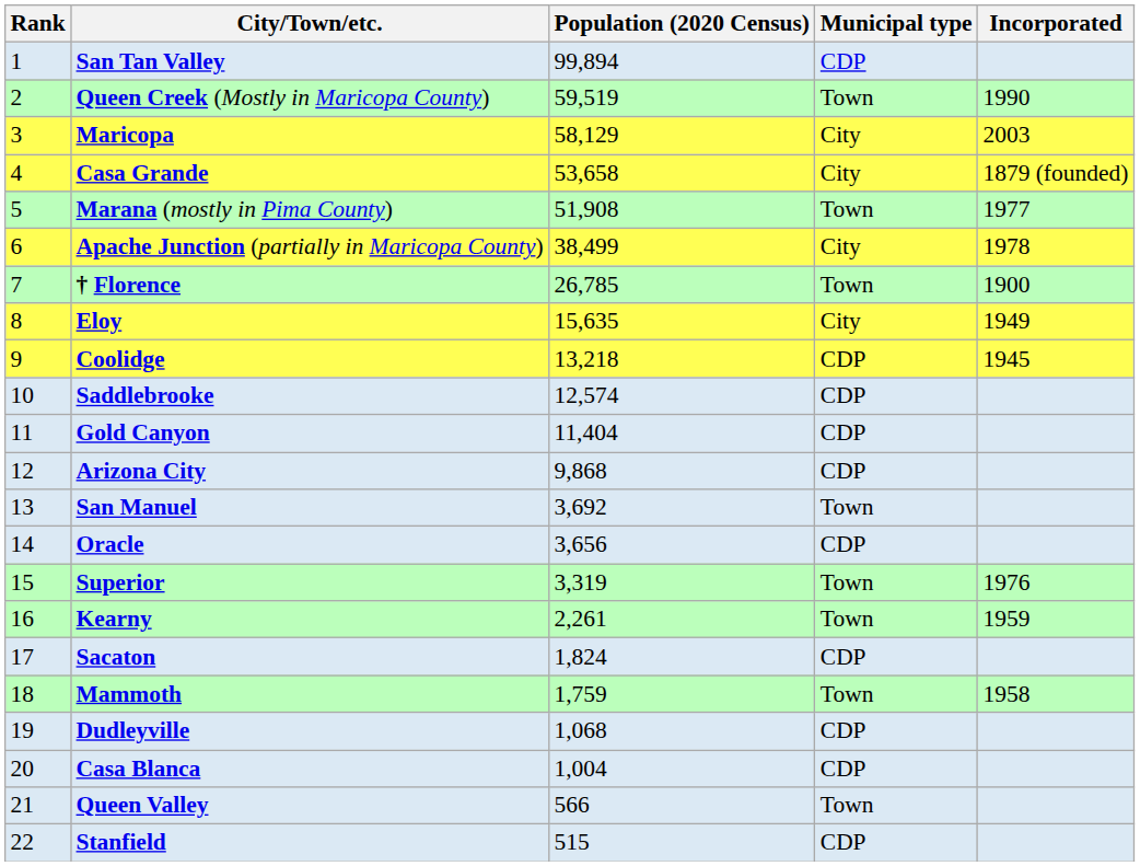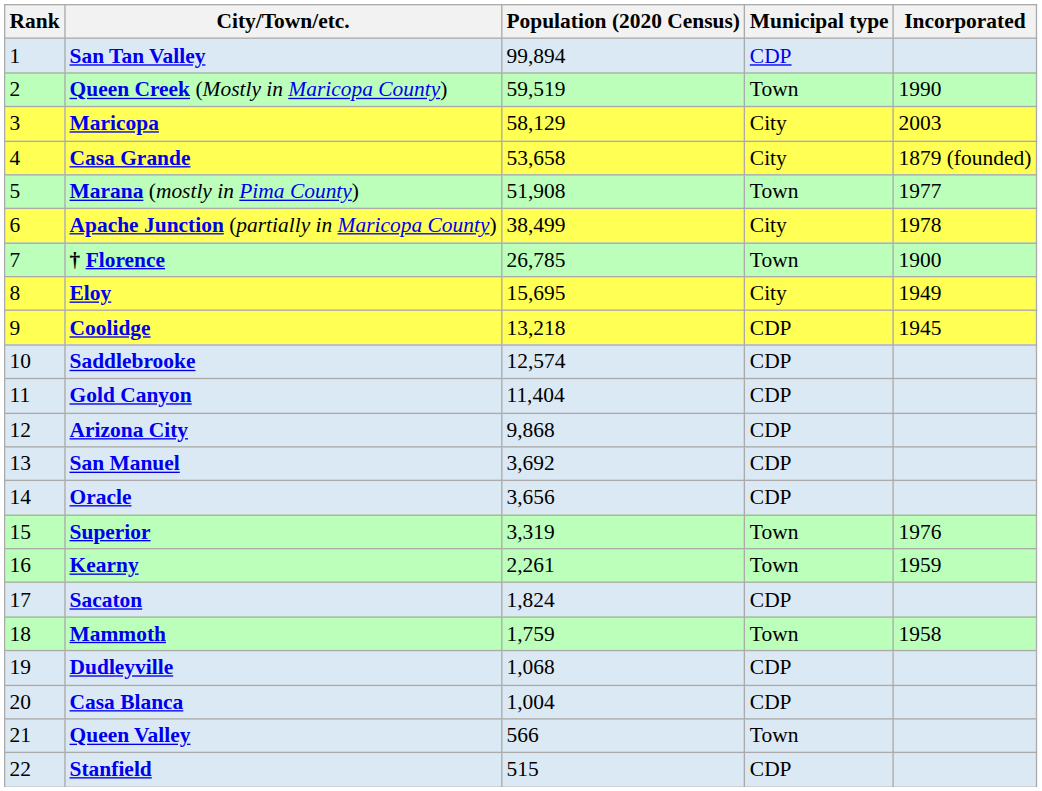 <table class="wikitable sortable">
 <tr>
 <th>Rank</th>
 <th>City/Town/etc.</th>
 <th>Population (2020 Census)</th>
 <th>Municipal type</th>
 <th>Incorporated</th>
 </tr>
 <tr style="background-color:#DBE9F4;">
 <td>1</td>
 <td><strong><a href='#'>San Tan Valley</a></strong></td>
 <td>99,894</td>
 <td><a href='#'>CDP</a></td>
 <td></td>
 </tr>
 <tr style="background-color:#BBFFBB;">
 <td>2</td>
 <td><strong><a href='#'>Queen Creek</a></strong> (<em>Mostly in <a href='#'>Maricopa County</a></em>)</td>
 <td>59,519</td>
 <td>Town</td>
 <td>1990</td>
 </tr>
 <tr style="background-color:#FFFF54;">
 <td>3</td>
 <td><strong><a href='#'>Maricopa</a></strong></td>
 <td>58,129</td>
 <td>City</td>
 <td>2003</td>
 </tr>
 <tr style="background-color:#FFFF54;">
 <td>4</td>
 <td><strong><a href='#'>Casa Grande</a></strong></td>
 <td>53,658</td>
 <td>City</td>
 <td>1879 (founded)</td>
 </tr>
 <tr style="background-color:#BBFFBB;">
 <td>5</td>
 <td><strong><a href='#'>Marana</a></strong> (<em>mostly in <a href='#'>Pima County</a></em>)</td>
 <td>51,908</td>
 <td>Town</td>
 <td>1977</td>
 </tr>
 <tr style="background-color:#FFFF54;">
 <td>6</td>
 <td><strong><a href='#'>Apache Junction</a></strong> (<em>partially in <a href='#'>Maricopa County</a></em>)</td>
 <td>38,499</td>
 <td>City</td>
 <td>1978</td>
 </tr>
 <tr style="background-color:#BBFFBB;">
 <td>7</td>
 <td><strong>† <a href='#'>Florence</a></strong></td>
 <td>26,785</td>
 <td>Town</td>
 <td>1900</td>
 </tr>
 <tr style="background-color:#FFFF54;">
 <td>8</td>
 <td><strong><a href='#'>Eloy</a></strong></td>
-<td>15,635</td>
+<td>15,695</td>
 <td>City</td>
 <td>1949</td>
 </tr>
 <tr style="background-color:#FFFF54;">
 <td>9</td>
 <td><strong><a href='#'>Coolidge</a></strong></td>
 <td>13,218</td>
 <td>CDP</td>
 <td>1945</td>
 </tr>
 <tr style="background-color:#DBE9F4;">
 <td>10</td>
 <td><strong><a href='#'>Saddlebrooke</a></strong></td>
 <td>12,574</td>
 <td>CDP</td>
 <td></td>
 </tr>
 <tr style="background-color:#DBE9F4;">
 <td>11</td>
 <td><strong><a href='#'>Gold Canyon</a></strong></td>
 <td>11,404</td>
 <td>CDP</td>
 <td></td>
 </tr>
 <tr style="background-color:#DBE9F4;">
 <td>12</td>
 <td><strong><a href='#'>Arizona City</a></strong></td>
 <td>9,868</td>
 <td>CDP</td>
 <td></td>
 </tr>
 <tr style="background-color:#DBE9F4;">
 <td>13</td>
 <td><strong><a href='#'>San Manuel</a></strong></td>
 <td>3,692</td>
-<td>Town</td>
+<td>CDP</td>
 <td></td>
 </tr>
 <tr style="background-color:#DBE9F4;">
 <td>14</td>
 <td><strong><a href='#'>Oracle</a></strong></td>
 <td>3,656</td>
 <td>CDP</td>
 <td></td>
 </tr>
 <tr style="background-color:#BBFFBB;">
 <td>15</td>
 <td><strong><a href='#'>Superior</a></strong></td>
 <td>3,319</td>
 <td>Town</td>
 <td>1976</td>
 </tr>
 <tr style="background-color:#BBFFBB;">
 <td>16</td>
 <td><strong><a href='#'>Kearny</a></strong></td>
 <td>2,261</td>
 <td>Town</td>
 <td>1959</td>
 </tr>
 <tr style="background-color:#DBE9F4;">
 <td>17</td>
 <td><strong><a href='#'>Sacaton</a></strong></td>
 <td>1,824</td>
 <td>CDP</td>
 <td></td>
 </tr>
 <tr style="background-color:#BBFFBB;">
 <td>18</td>
 <td><strong><a href='#'>Mammoth</a></strong></td>
 <td>1,759</td>
 <td>Town</td>
 <td>1958</td>
 </tr>
 <tr style="background-color:#DBE9F4;">
 <td>19</td>
 <td><strong><a href='#'>Dudleyville</a></strong></td>
 <td>1,068</td>
 <td>CDP</td>
 <td></td>
 </tr>
 <tr style="background-color:#DBE9F4;">
 <td>20</td>
 <td><strong><a href='#'>Casa Blanca</a></strong></td>
 <td>1,004</td>
 <td>CDP</td>
 <td></td>
 </tr>
 <tr style="background-color:#DBE9F4;">
 <td>21</td>
 <td><strong><a href='#'>Queen Valley</a></strong></td>
 <td>566</td>
 <td>Town</td>
 <td></td>
 </tr>
 <tr style="background-color:#DBE9F4;">
 <td>22</td>
 <td><strong><a href='#'>Stanfield</a></strong></td>
 <td>515</td>
 <td>CDP</td>
 <td></td>
 </tr>
 </table>
